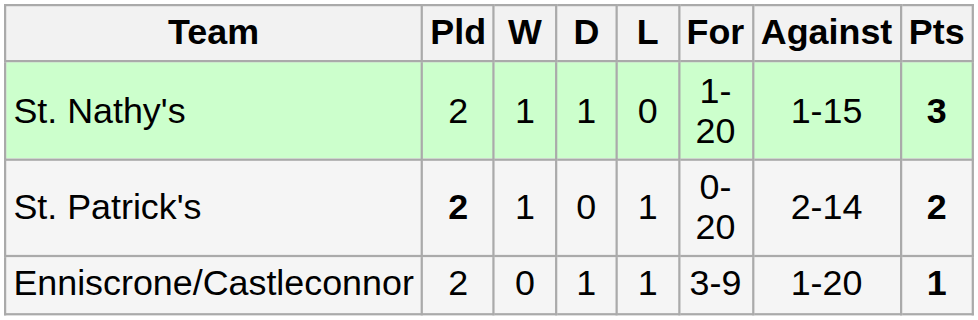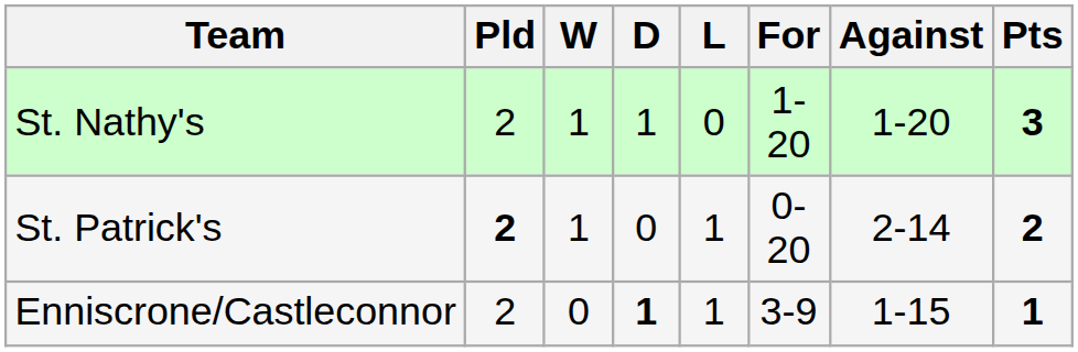 <table class="wikitable">
 <tr>
 <th width=165>Team</th>
 <th width=20>Pld</th>
 <th width=20>W</th>
 <th width=20>D</th>
 <th width=20>L</th>
 <th width=20>For</th>
 <th width=20>Against</th>
 <th width=20>Pts</th>
 </tr>
 <tr align=center style="background:#ccffcc;">
 <td style="text-align:left;">St. Nathy's</td>
 <td>2</td>
 <td>1</td>
 <td>1</td>
 <td>0</td>
 <td>1-20</td>
-<td>1-15</td>
+<td>1-20</td>
 <td><strong>3</strong></td>
 </tr>
 <tr align=center style="background:#f5f5f5;">
 <td style="text-align:left;">St. Patrick's</td>
 <td><strong>2</strong></td>
 <td>1</td>
 <td>0</td>
 <td>1</td>
 <td>0-20</td>
 <td>2-14</td>
 <td><strong>2</strong></td>
 </tr>
 <tr align=center style="background:#f5f5f5;">
 <td style="text-align:left;">Enniscrone/Castleconnor</td>
 <td>2</td>
 <td>0</td>
-<td>1</td>
+<td><strong>1</strong></td>
 <td>1</td>
 <td>3-9</td>
-<td>1-20</td>
+<td>1-15</td>
 <td><strong>1</strong></td>
 </tr>
 </table>
